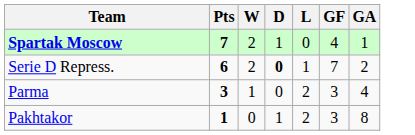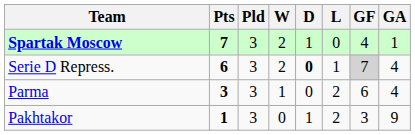 <table class="wikitable" style="text-align:center;">
 <tr>
 <th width=200>Team</th>
 <th width=20>Pts</th>
+<th width=20>Pld</th>
 <th width=20>W</th>
 <th width=20>D</th>
 <th width=20>L</th>
 <th width=20>GF</th>
 <th width=20>GA</th>
 </tr>
 <tr style="background:#ccffcc">
 <td style="text-align:left"> <strong><a href='#'>Spartak Moscow</a></strong></td>
 <td><strong>7</strong></td>
+<td>3</td>
 <td>2</td>
 <td>1</td>
 <td>0</td>
 <td>4</td>
 <td>1</td>
 </tr>
 <tr>
 <td style="text-align:left"> <a href='#'>Serie D</a> Repress.</td>
 <td><strong>6</strong></td>
+<td>3</td>
 <td>2</td>
 <td><strong>0</strong></td>
 <td>1</td>
-<td>7</td>
-<td>2</td>
+<td style="background: lightgrey;">7</td>
+<td>4</td>
 </tr>
 <tr>
 <td style="text-align:left"> <a href='#'>Parma</a></td>
 <td><strong>3</strong></td>
+<td>3</td>
 <td>1</td>
 <td>0</td>
 <td>2</td>
-<td>3</td>
+<td>6</td>
 <td>4</td>
 </tr>
 <tr>
 <td style="text-align:left"> <a href='#'>Pakhtakor</a></td>
 <td><strong>1</strong></td>
+<td>3</td>
 <td>0</td>
 <td>1</td>
 <td>2</td>
 <td>3</td>
-<td>8</td>
+<td>9</td>
 </tr>
 </table>
